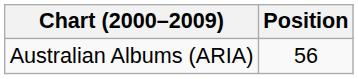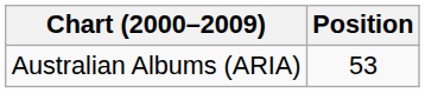 <table class="wikitable plainrowheaders">
 <tr>
 <th scope="col">Chart (2000–2009)</th>
 <th scope="col">Position</th>
 </tr>
 <tr>
 <td scope="row">Australian Albums (ARIA)</td>
-<td align="center">56</td>
+<td align="center">53</td>
 </tr>
 </table>
